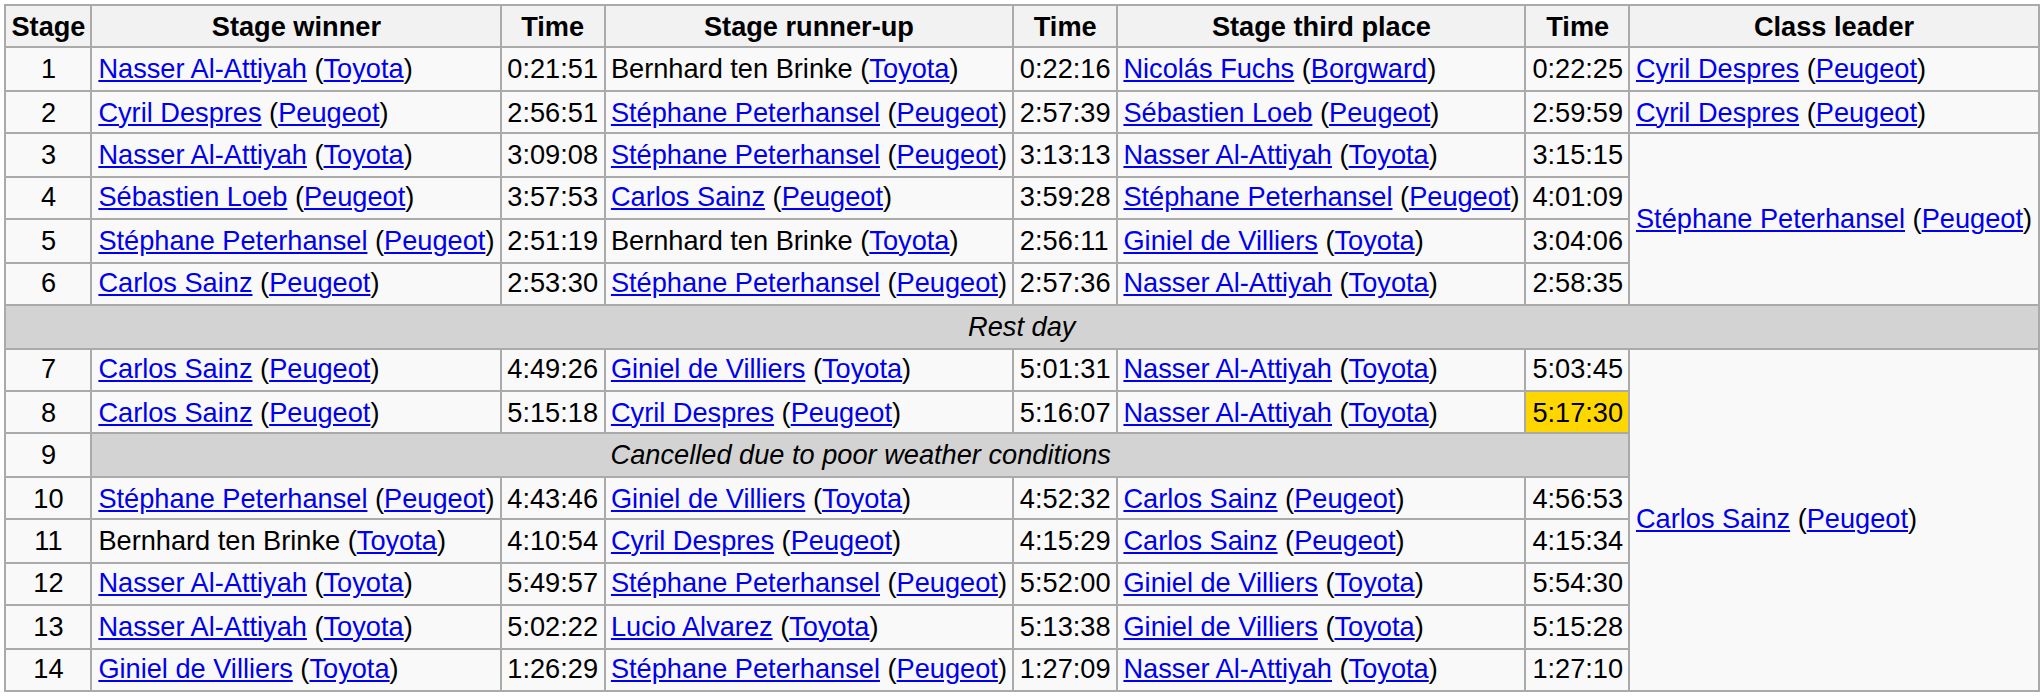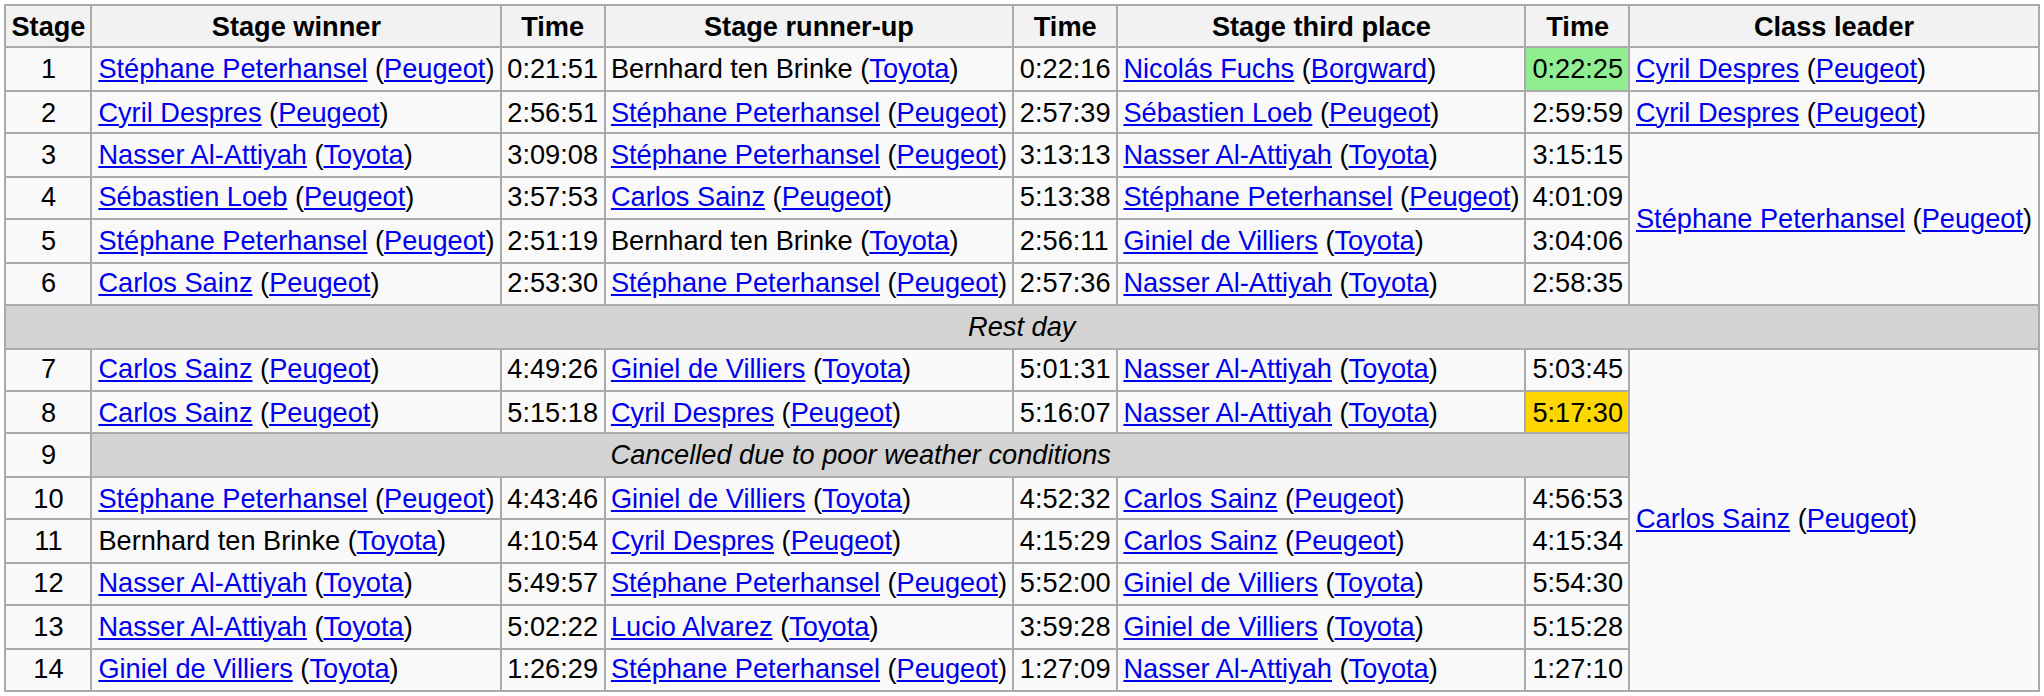 <table class="wikitable" style="font-size:85%">
 <tr>
 <th>Stage</th>
 <th>Stage winner</th>
 <th>Time</th>
 <th>Stage runner-up</th>
 <th>Time</th>
 <th>Stage third place</th>
 <th>Time</th>
 <th>Class leader</th>
 </tr>
 <tr>
 <td align=center>1</td>
-<td> <a href='#'>Nasser Al-Attiyah</a> (<a href='#'>Toyota</a>)</td>
+<td> <a href='#'>Stéphane Peterhansel</a> (<a href='#'>Peugeot</a>)</td>
 <td>0:21:51</td>
 <td> Bernhard ten Brinke (<a href='#'>Toyota</a>)</td>
 <td>0:22:16</td>
 <td> <a href='#'>Nicolás Fuchs</a> (<a href='#'>Borgward</a>)</td>
-<td>0:22:25</td>
+<td style="background: lightgreen;">0:22:25</td>
 <td> <a href='#'>Cyril Despres</a> (<a href='#'>Peugeot</a>)</td>
 </tr>
 <tr>
 <td align=center>2</td>
 <td> <a href='#'>Cyril Despres</a> (<a href='#'>Peugeot</a>)</td>
 <td>2:56:51</td>
 <td> <a href='#'>Stéphane Peterhansel</a> (<a href='#'>Peugeot</a>)</td>
 <td>2:57:39</td>
 <td> <a href='#'>Sébastien Loeb</a> (<a href='#'>Peugeot</a>)</td>
 <td>2:59:59</td>
 <td> <a href='#'>Cyril Despres</a> (<a href='#'>Peugeot</a>)</td>
 </tr>
 <tr>
 <td align=center>3</td>
 <td> <a href='#'>Nasser Al-Attiyah</a> (<a href='#'>Toyota</a>)</td>
 <td>3:09:08</td>
 <td> <a href='#'>Stéphane Peterhansel</a> (<a href='#'>Peugeot</a>)</td>
 <td>3:13:13</td>
 <td> <a href='#'>Nasser Al-Attiyah</a> (<a href='#'>Toyota</a>)</td>
 <td>3:15:15</td>
 <td rowspan="4"> <a href='#'>Stéphane Peterhansel</a> (<a href='#'>Peugeot</a>)</td>
 </tr>
 <tr>
 <td align=center>4</td>
 <td> <a href='#'>Sébastien Loeb</a> (<a href='#'>Peugeot</a>)</td>
 <td>3:57:53</td>
 <td> <a href='#'>Carlos Sainz</a> (<a href='#'>Peugeot</a>)</td>
-<td>3:59:28</td>
+<td>5:13:38</td>
 <td> <a href='#'>Stéphane Peterhansel</a> (<a href='#'>Peugeot</a>)</td>
 <td>4:01:09</td>
 </tr>
 <tr>
 <td align=center>5</td>
 <td> <a href='#'>Stéphane Peterhansel</a> (<a href='#'>Peugeot</a>)</td>
 <td>2:51:19</td>
 <td> Bernhard ten Brinke (<a href='#'>Toyota</a>)</td>
 <td>2:56:11</td>
 <td> <a href='#'>Giniel de Villiers</a> (<a href='#'>Toyota</a>)</td>
 <td>3:04:06</td>
 </tr>
 <tr>
 <td align=center>6</td>
 <td> <a href='#'>Carlos Sainz</a> (<a href='#'>Peugeot</a>)</td>
 <td>2:53:30</td>
 <td> <a href='#'>Stéphane Peterhansel</a> (<a href='#'>Peugeot</a>)</td>
 <td>2:57:36</td>
 <td> <a href='#'>Nasser Al-Attiyah</a> (<a href='#'>Toyota</a>)</td>
 <td>2:58:35</td>
 </tr>
 <tr>
 <td colspan="8" style="background:lightgrey; text-align:center;"><em>Rest day</em></td>
 </tr>
 <tr>
 <td align=center>7</td>
 <td> <a href='#'>Carlos Sainz</a> (<a href='#'>Peugeot</a>)</td>
 <td>4:49:26</td>
 <td> <a href='#'>Giniel de Villiers</a> (<a href='#'>Toyota</a>)</td>
 <td>5:01:31</td>
 <td> <a href='#'>Nasser Al-Attiyah</a> (<a href='#'>Toyota</a>)</td>
 <td>5:03:45</td>
 <td rowspan="8"> <a href='#'>Carlos Sainz</a> (<a href='#'>Peugeot</a>)</td>
 </tr>
 <tr>
 <td align=center>8</td>
 <td> <a href='#'>Carlos Sainz</a> (<a href='#'>Peugeot</a>)</td>
 <td>5:15:18</td>
 <td> <a href='#'>Cyril Despres</a> (<a href='#'>Peugeot</a>)</td>
 <td>5:16:07</td>
 <td> <a href='#'>Nasser Al-Attiyah</a> (<a href='#'>Toyota</a>)</td>
 <td style="background: gold;">5:17:30</td>
 </tr>
 <tr>
 <td align=center>9</td>
 <td colspan="6"  style="text-align:center; background:lightgrey;"><em>Cancelled due to poor weather conditions</em></td>
 </tr>
 <tr>
 <td align=center>10</td>
 <td> <a href='#'>Stéphane Peterhansel</a> (<a href='#'>Peugeot</a>)</td>
 <td>4:43:46</td>
 <td> <a href='#'>Giniel de Villiers</a> (<a href='#'>Toyota</a>)</td>
 <td>4:52:32</td>
 <td> <a href='#'>Carlos Sainz</a> (<a href='#'>Peugeot</a>)</td>
 <td>4:56:53</td>
 </tr>
 <tr>
 <td align=center>11</td>
 <td> Bernhard ten Brinke (<a href='#'>Toyota</a>)</td>
 <td>4:10:54</td>
 <td> <a href='#'>Cyril Despres</a> (<a href='#'>Peugeot</a>)</td>
 <td>4:15:29</td>
 <td> <a href='#'>Carlos Sainz</a> (<a href='#'>Peugeot</a>)</td>
 <td>4:15:34</td>
 </tr>
 <tr>
 <td align=center>12</td>
 <td> <a href='#'>Nasser Al-Attiyah</a> (<a href='#'>Toyota</a>)</td>
 <td>5:49:57</td>
 <td> <a href='#'>Stéphane Peterhansel</a> (<a href='#'>Peugeot</a>)</td>
 <td>5:52:00</td>
 <td> <a href='#'>Giniel de Villiers</a> (<a href='#'>Toyota</a>)</td>
 <td>5:54:30</td>
 </tr>
 <tr>
 <td align=center>13</td>
 <td> <a href='#'>Nasser Al-Attiyah</a> (<a href='#'>Toyota</a>)</td>
 <td>5:02:22</td>
 <td> <a href='#'>Lucio Alvarez</a> (<a href='#'>Toyota</a>)</td>
-<td>5:13:38</td>
+<td>3:59:28</td>
 <td> <a href='#'>Giniel de Villiers</a> (<a href='#'>Toyota</a>)</td>
 <td>5:15:28</td>
 </tr>
 <tr>
 <td align=center>14</td>
 <td> <a href='#'>Giniel de Villiers</a> (<a href='#'>Toyota</a>)</td>
 <td>1:26:29</td>
 <td> <a href='#'>Stéphane Peterhansel</a> (<a href='#'>Peugeot</a>)</td>
 <td>1:27:09</td>
 <td> <a href='#'>Nasser Al-Attiyah</a> (<a href='#'>Toyota</a>)</td>
 <td>1:27:10</td>
 </tr>
 </table>
